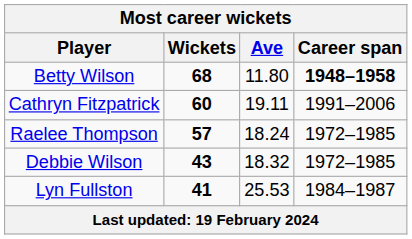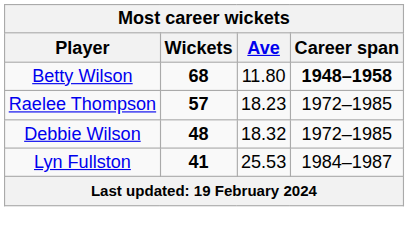 <table class="wikitable" style="text-align: center;">
 <tr>
 <th colspan=4>Most career wickets</th>
 </tr>
 <tr>
 <th>Player</th>
 <th>Wickets</th>
 <th><a href='#'>Ave</a></th>
 <th>Career span</th>
 </tr>
 <tr>
 <td><a href='#'>Betty Wilson</a></td>
 <td><strong>68</strong></td>
 <td>11.80</td>
 <td><strong>1948–1958</strong></td>
 </tr>
 <tr>
-<td><a href='#'>Cathryn Fitzpatrick</a></td>
-<td><strong>60</strong></td>
-<td>19.11</td>
-<td>1991–2006</td>
-</tr>
-<tr>
 <td><a href='#'>Raelee Thompson</a></td>
 <td><strong>57</strong></td>
-<td>18.24</td>
+<td>18.23</td>
 <td>1972–1985</td>
 </tr>
 <tr>
 <td><a href='#'>Debbie Wilson</a></td>
-<td><strong>43</strong></td>
+<td><strong>48</strong></td>
 <td>18.32</td>
 <td>1972–1985</td>
 </tr>
 <tr>
 <td><a href='#'>Lyn Fullston</a></td>
 <td><strong>41</strong></td>
 <td>25.53</td>
 <td>1984–1987</td>
 </tr>
 <tr>
 <th colspan=4><small>Last updated: 19 February 2024</small></th>
 </tr>
 </table>
